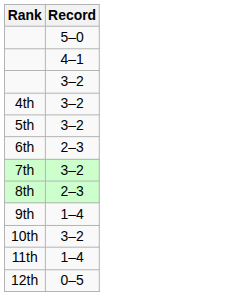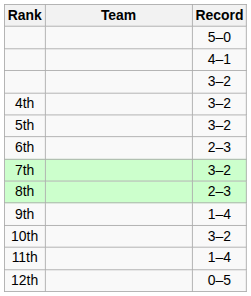 <table class=wikitable style="text-align:center;">
 <tr>
 <th>Rank</th>
+<th width=162>Team</th>
 <th>Record</th>
 </tr>
 <tr>
 <td></td>
+<td align=left></td>
 <td>5–0</td>
 </tr>
 <tr>
 <td></td>
+<td align=left></td>
 <td>4–1</td>
 </tr>
 <tr>
 <td></td>
+<td align=left></td>
 <td>3–2</td>
 </tr>
 <tr>
 <td>4th</td>
+<td align=left></td>
 <td>3–2</td>
 </tr>
 <tr>
 <td>5th</td>
+<td align=left></td>
 <td>3–2</td>
 </tr>
 <tr>
 <td>6th</td>
+<td align=left></td>
 <td>2–3</td>
 </tr>
 <tr bgcolor=ccffcc>
 <td>7th</td>
+<td align=left></td>
 <td>3–2</td>
 </tr>
 <tr bgcolor=ccffcc>
 <td>8th</td>
+<td align=left></td>
 <td>2–3</td>
 </tr>
 <tr>
 <td>9th</td>
+<td align=left></td>
 <td>1–4</td>
 </tr>
 <tr>
 <td>10th</td>
+<td align=left></td>
 <td>3–2</td>
 </tr>
 <tr>
 <td>11th</td>
+<td align=left></td>
 <td>1–4</td>
 </tr>
 <tr>
 <td>12th</td>
+<td align=left></td>
 <td>0–5</td>
 </tr>
 </table>
